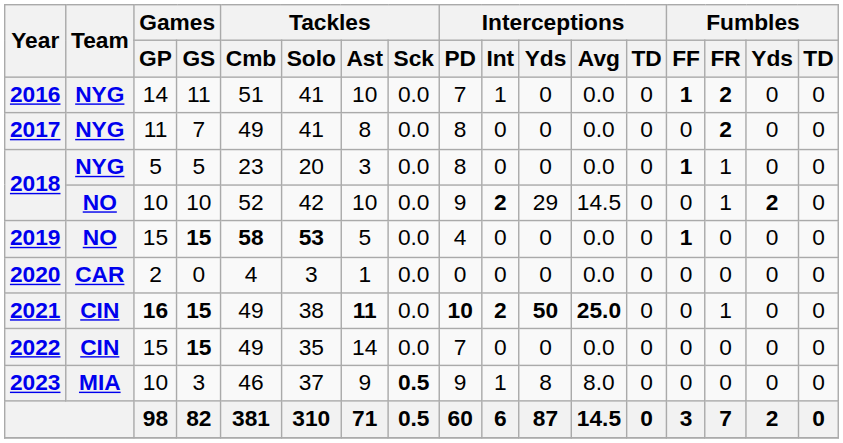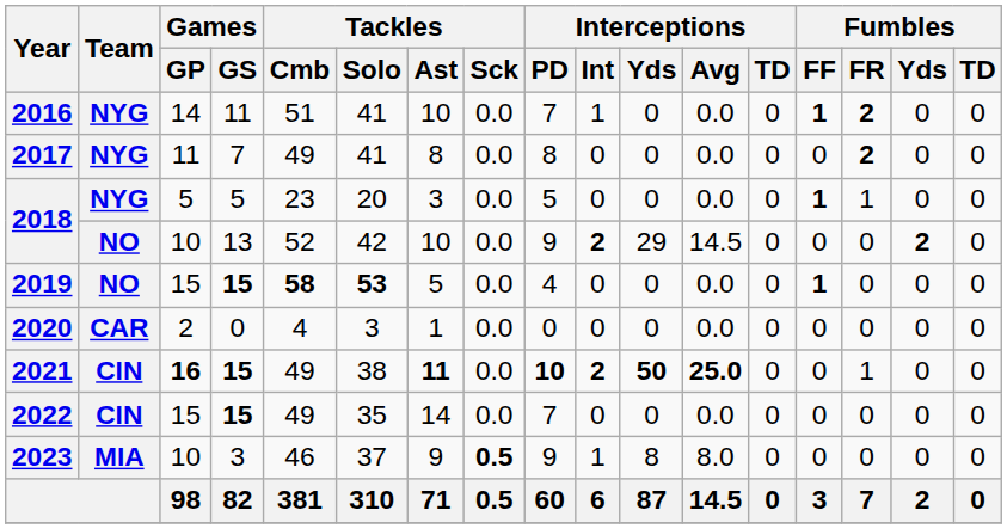 <table class="wikitable" style="text-align:center;">
 <tr>
 <th rowspan="2">Year</th>
 <th rowspan="2">Team</th>
 <th colspan="2">Games</th>
 <th colspan="4">Tackles</th>
 <th colspan="5">Interceptions</th>
 <th colspan="5">Fumbles</th>
 </tr>
 <tr>
 <th>GP</th>
 <th>GS</th>
 <th>Cmb</th>
 <th>Solo</th>
 <th>Ast</th>
 <th>Sck</th>
 <th>PD</th>
 <th>Int</th>
 <th>Yds</th>
 <th>Avg</th>
 <th>TD</th>
 <th>FF</th>
 <th>FR</th>
 <th>Yds</th>
 <th>TD</th>
 </tr>
 <tr>
 <th><a href='#'>2016</a></th>
 <th><a href='#'>NYG</a></th>
 <td>14</td>
 <td>11</td>
 <td>51</td>
 <td>41</td>
 <td>10</td>
 <td>0.0</td>
 <td>7</td>
 <td>1</td>
 <td>0</td>
 <td>0.0</td>
 <td>0</td>
 <td><strong>1</strong></td>
 <td><strong>2</strong></td>
 <td>0</td>
 <td>0</td>
 </tr>
 <tr>
 <th><a href='#'>2017</a></th>
 <th><a href='#'>NYG</a></th>
 <td>11</td>
 <td>7</td>
 <td>49</td>
 <td>41</td>
 <td>8</td>
 <td>0.0</td>
 <td>8</td>
 <td>0</td>
 <td>0</td>
 <td>0.0</td>
 <td>0</td>
 <td>0</td>
 <td><strong>2</strong></td>
 <td>0</td>
 <td>0</td>
 </tr>
 <tr>
 <th rowspan="2"><a href='#'>2018</a></th>
 <th><a href='#'>NYG</a></th>
 <td>5</td>
 <td>5</td>
 <td>23</td>
 <td>20</td>
 <td>3</td>
 <td>0.0</td>
-<td>8</td>
+<td>5</td>
 <td>0</td>
 <td>0</td>
 <td>0.0</td>
 <td>0</td>
 <td><strong>1</strong></td>
 <td>1</td>
 <td>0</td>
 <td>0</td>
 </tr>
 <tr>
 <th><a href='#'>NO</a></th>
 <td>10</td>
-<td>10</td>
+<td>13</td>
 <td>52</td>
 <td>42</td>
 <td>10</td>
 <td>0.0</td>
 <td>9</td>
 <td><strong>2</strong></td>
 <td>29</td>
 <td>14.5</td>
 <td>0</td>
 <td>0</td>
-<td>1</td>
+<td>0</td>
 <td><strong>2</strong></td>
 <td>0</td>
 </tr>
 <tr>
 <th><a href='#'>2019</a></th>
 <th><a href='#'>NO</a></th>
 <td>15</td>
 <td><strong>15</strong></td>
 <td><strong>58</strong></td>
 <td><strong>53</strong></td>
 <td>5</td>
 <td>0.0</td>
 <td>4</td>
 <td>0</td>
 <td>0</td>
 <td>0.0</td>
 <td>0</td>
 <td><strong>1</strong></td>
 <td>0</td>
 <td>0</td>
 <td>0</td>
 </tr>
 <tr>
 <th><a href='#'>2020</a></th>
 <th><a href='#'>CAR</a></th>
 <td>2</td>
 <td>0</td>
 <td>4</td>
 <td>3</td>
 <td>1</td>
 <td>0.0</td>
 <td>0</td>
 <td>0</td>
 <td>0</td>
 <td>0.0</td>
 <td>0</td>
 <td 0>0</td>
 <td>0</td>
 <td>0</td>
 <td>0</td>
 </tr>
 <tr>
 <th><a href='#'>2021</a></th>
 <th><a href='#'>CIN</a></th>
 <td><strong>16</strong></td>
 <td><strong>15</strong></td>
 <td>49</td>
 <td>38</td>
 <td><strong>11</strong></td>
 <td>0.0</td>
 <td><strong>10</strong></td>
 <td><strong>2</strong></td>
 <td><strong>50</strong></td>
 <td><strong>25.0</strong></td>
 <td>0</td>
 <td>0</td>
 <td>1</td>
 <td>0</td>
 <td>0</td>
 </tr>
 <tr>
 <th><a href='#'>2022</a></th>
 <th><a href='#'>CIN</a></th>
 <td>15</td>
 <td><strong>15</strong></td>
 <td>49</td>
 <td>35</td>
 <td>14</td>
 <td>0.0</td>
 <td>7</td>
 <td>0</td>
 <td>0</td>
 <td>0.0</td>
 <td>0</td>
 <td>0</td>
 <td>0</td>
 <td>0</td>
 <td>0</td>
 </tr>
 <tr>
 <th><a href='#'>2023</a></th>
 <th><a href='#'>MIA</a></th>
 <td>10</td>
 <td>3</td>
 <td>46</td>
 <td>37</td>
 <td>9</td>
 <td><strong>0.5</strong></td>
 <td>9</td>
 <td>1</td>
 <td>8</td>
 <td>8.0</td>
 <td>0</td>
 <td>0</td>
 <td>0</td>
 <td>0</td>
 <td>0</td>
 </tr>
 <tr>
 <th colspan="2"></th>
 <th>98</th>
 <th>82</th>
 <th>381</th>
 <th>310</th>
 <th>71</th>
 <th>0.5</th>
 <th>60</th>
 <th>6</th>
 <th>87</th>
 <th>14.5</th>
 <th>0</th>
 <th>3</th>
 <th>7</th>
 <th>2</th>
 <th>0</th>
 </tr>
 <tr>
 </tr>
 </table>
